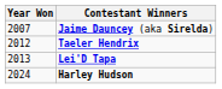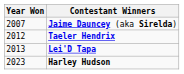 <table class="wikitable">
 <tr>
 <th>Year Won</th>
 <th>Contestant Winners</th>
 </tr>
 <tr>
 <td>2007</td>
 <td><strong><a href='#'>Jaime Dauncey</a></strong> (aka <strong>Sirelda</strong>)</td>
 </tr>
 <tr>
 <td>2012</td>
 <td><strong><a href='#'>Taeler Hendrix</a></strong></td>
 </tr>
 <tr>
 <td>2013</td>
 <td><strong><a href='#'>Lei'D Tapa</a></strong></td>
 </tr>
 <tr>
-<td>2024</td>
+<td>2023</td>
 <td><strong>Harley Hudson</strong></td>
 </tr>
 </table>
